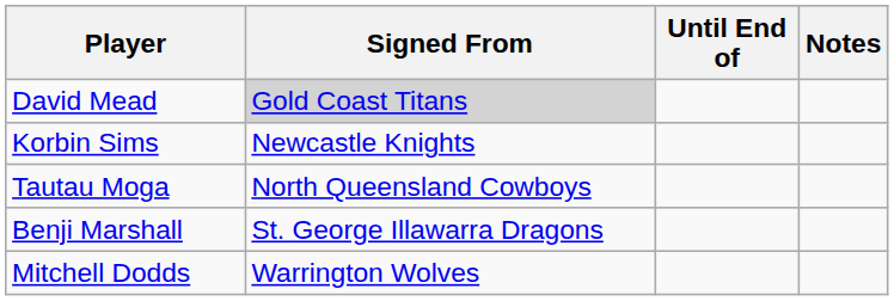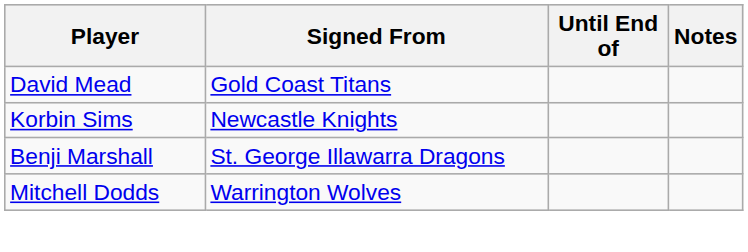 <table class="wikitable" style="font-size:90%">
 <tr bgcolor="#efefef">
 <th width="120">Player</th>
 <th width="210">Signed From</th>
 <th width="70">Until End of</th>
 <th width="40">Notes</th>
 </tr>
 <tr>
 <td><a href='#'>David Mead</a></td>
-<td style="background: lightgrey;"> <a href='#'>Gold Coast Titans</a></td>
+<td> <a href='#'>Gold Coast Titans</a></td>
 <td></td>
 <td></td>
 </tr>
 <tr>
 <td><a href='#'>Korbin Sims</a></td>
 <td> <a href='#'>Newcastle Knights</a></td>
-<td></td>
-<td></td>
-</tr>
-<tr>
-<td><a href='#'>Tautau Moga</a></td>
-<td> <a href='#'>North Queensland Cowboys</a></td>
 <td></td>
 <td></td>
 </tr>
 <tr>
 <td><a href='#'>Benji Marshall</a></td>
 <td> <a href='#'>St. George Illawarra Dragons</a></td>
 <td></td>
 <td></td>
 </tr>
 <tr>
 <td><a href='#'>Mitchell Dodds</a></td>
 <td> <a href='#'>Warrington Wolves</a></td>
 <td></td>
 <td></td>
 </tr>
 </table>
